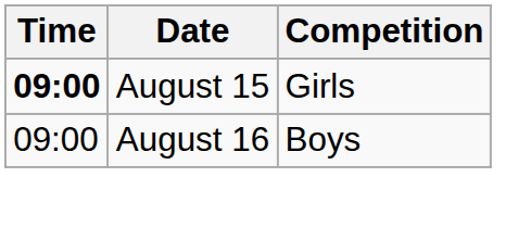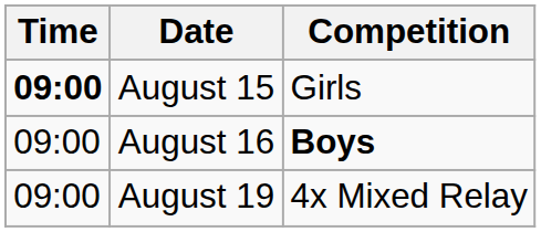 <table class="wikitable">
 <tr>
 <th>Time</th>
 <th>Date</th>
 <th>Competition</th>
 </tr>
 <tr>
 <td><strong>09:00</strong></td>
 <td>August 15</td>
 <td>Girls</td>
 </tr>
 <tr>
 <td>09:00</td>
 <td>August 16</td>
-<td>Boys</td>
+<td><strong>Boys</strong></td>
+</tr>
+<tr>
+<td>09:00</td>
+<td>August 19</td>
+<td>4x Mixed Relay</td>
 </tr>
 </table>
